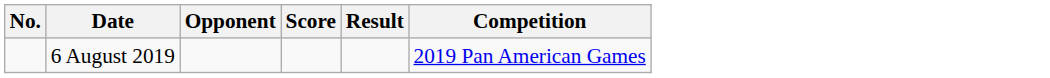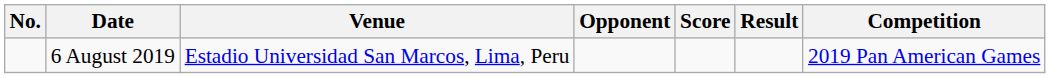 <table class="wikitable">
 <tr>
 <th>No.</th>
 <th>Date</th>
+<th>Venue</th>
 <th>Opponent</th>
 <th>Score</th>
 <th>Result</th>
 <th>Competition</th>
 </tr>
 <tr>
 <td></td>
 <td>6 August 2019</td>
+<td><a href='#'>Estadio Universidad San Marcos</a>, <a href='#'>Lima</a>, Peru</td>
 <td></td>
 <td></td>
 <td></td>
 <td><a href='#'>2019 Pan American Games</a></td>
 </tr>
 </table>
